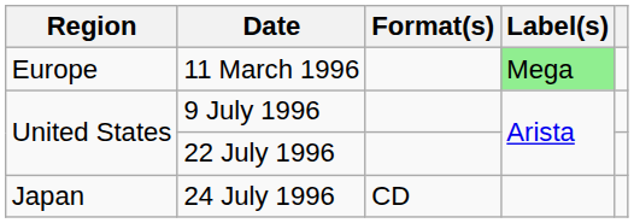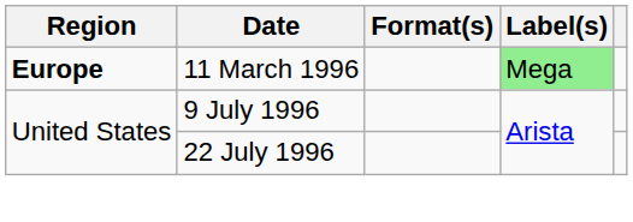 <table class="wikitable">
 <tr>
 <th scope="col">Region</th>
 <th scope="col">Date</th>
 <th scope="col">Format(s)</th>
 <th scope="col">Label(s)</th>
 <th scope="col"></th>
 </tr>
 <tr>
-<td scope="row">Europe</td>
+<td scope="row"><strong>Europe</strong></td>
 <td>11 March 1996</td>
 <td></td>
 <td style="background: lightgreen;">Mega</td>
 <td></td>
 </tr>
 <tr>
 <td scope="row" rowspan="2">United States</td>
 <td>9 July 1996</td>
 <td></td>
 <td rowspan="2"><a href='#'>Arista</a></td>
 <td align="center"></td>
 </tr>
 <tr>
 <td>22 July 1996</td>
 <td></td>
 <td align="center"></td>
 </tr>
-<tr>
-<td scope="row">Japan</td>
-<td>24 July 1996</td>
-<td>CD</td>
-<td></td>
-<td align="center"></td>
-</tr>
 </table>
